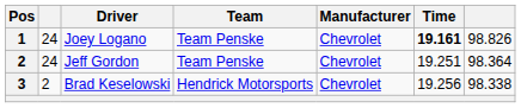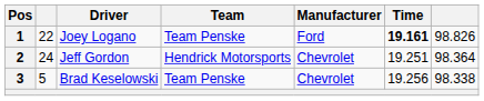 <table class="wikitable" style="font-size:95%">
 <tr>
 <th>Pos</th>
 <th></th>
 <th>Driver</th>
 <th>Team</th>
 <th>Manufacturer</th>
 <th>Time</th>
 <th></th>
 </tr>
 <tr>
 <th>1</th>
-<td>24</td>
+<td>22</td>
 <td><a href='#'>Joey Logano</a></td>
 <td><a href='#'>Team Penske</a></td>
-<td><a href='#'>Chevrolet</a></td>
+<td><a href='#'>Ford</a></td>
 <td><strong>19.161</strong></td>
 <td>98.826</td>
 </tr>
 <tr>
 <th>2</th>
 <td>24</td>
 <td><a href='#'>Jeff Gordon</a></td>
-<td><a href='#'>Team Penske</a></td>
+<td><a href='#'>Hendrick Motorsports</a></td>
 <td><a href='#'>Chevrolet</a></td>
 <td>19.251</td>
 <td>98.364</td>
 </tr>
 <tr>
 <th>3</th>
-<td>2</td>
+<td>5</td>
 <td><a href='#'>Brad Keselowski</a></td>
-<td><a href='#'>Hendrick Motorsports</a></td>
+<td><a href='#'>Team Penske</a></td>
 <td><a href='#'>Chevrolet</a></td>
 <td>19.256</td>
 <td>98.338</td>
 </tr>
 <tr>
 <th colspan="7"></th>
 </tr>
 </table>
